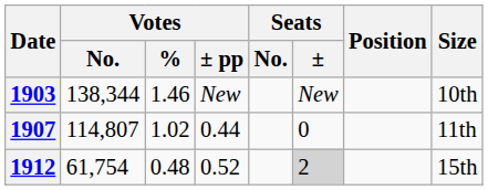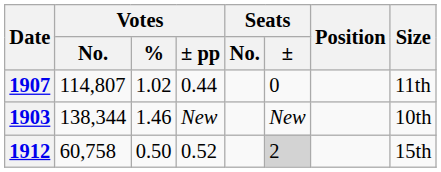 <table class=wikitable>
 <tr>
 <th rowspan="2">Date</th>
 <th colspan="3">Votes</th>
 <th colspan="2">Seats</th>
 <th rowspan="2">Position</th>
 <th rowspan="2">Size</th>
 </tr>
 <tr>
 <th>No.</th>
 <th>%</th>
 <th>± pp</th>
 <th>No.</th>
 <th>±</th>
 </tr>
 <tr>
+<th><a href='#'>1907</a></th>
+<td>114,807</td>
+<td>1.02</td>
+<td> 0.44</td>
+<td></td>
+<td> 0</td>
+<td></td>
+<td> 11th</td>
+</tr>
+<tr>
 <th><a href='#'>1903</a></th>
 <td>138,344</td>
 <td>1.46</td>
 <td><em>New</em></td>
 <td></td>
 <td><em>New</em></td>
 <td></td>
 <td align="center">10th</td>
 </tr>
 <tr>
-<th><a href='#'>1907</a></th>
-<td>114,807</td>
-<td>1.02</td>
-<td> 0.44</td>
-<td></td>
-<td> 0</td>
-<td></td>
-<td> 11th</td>
-</tr>
-<tr>
 <th><a href='#'>1912</a></th>
-<td>61,754</td>
-<td>0.48</td>
+<td>60,758</td>
+<td>0.50</td>
 <td> 0.52</td>
 <td></td>
 <td style="background: lightgrey;"> 2</td>
 <td></td>
 <td> 15th</td>
 </tr>
 </table>
